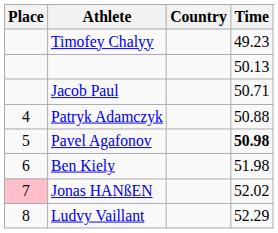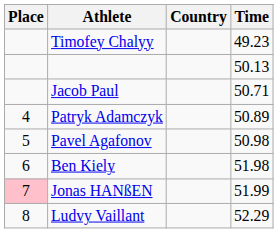 <table class="wikitable">
 <tr>
 <th>Place</th>
 <th>Athlete</th>
 <th>Country</th>
 <th>Time</th>
 </tr>
 <tr>
 <td align=center></td>
 <td><a href='#'>Timofey Chalyy</a></td>
 <td></td>
 <td>49.23</td>
 </tr>
 <tr>
 <td align=center></td>
 <td></td>
 <td></td>
 <td>50.13</td>
 </tr>
 <tr>
 <td align=center></td>
 <td><a href='#'>Jacob Paul</a></td>
 <td></td>
 <td>50.71</td>
 </tr>
 <tr>
 <td align=center>4</td>
 <td><a href='#'>Patryk Adamczyk</a></td>
 <td></td>
-<td>50.88</td>
+<td>50.89</td>
 </tr>
 <tr>
 <td align=center>5</td>
 <td><a href='#'>Pavel Agafonov</a></td>
 <td></td>
-<td><strong>50.98</strong></td>
+<td>50.98</td>
 </tr>
 <tr>
 <td align=center>6</td>
 <td><a href='#'>Ben Kiely</a></td>
 <td></td>
 <td>51.98</td>
 </tr>
 <tr>
 <td align=center style="background: pink;">7</td>
 <td><a href='#'>Jonas HANßEN</a></td>
 <td></td>
-<td>52.02</td>
+<td>51.99</td>
 </tr>
 <tr>
 <td align=center>8</td>
 <td><a href='#'>Ludvy Vaillant</a></td>
 <td></td>
 <td>52.29</td>
 </tr>
 </table>
